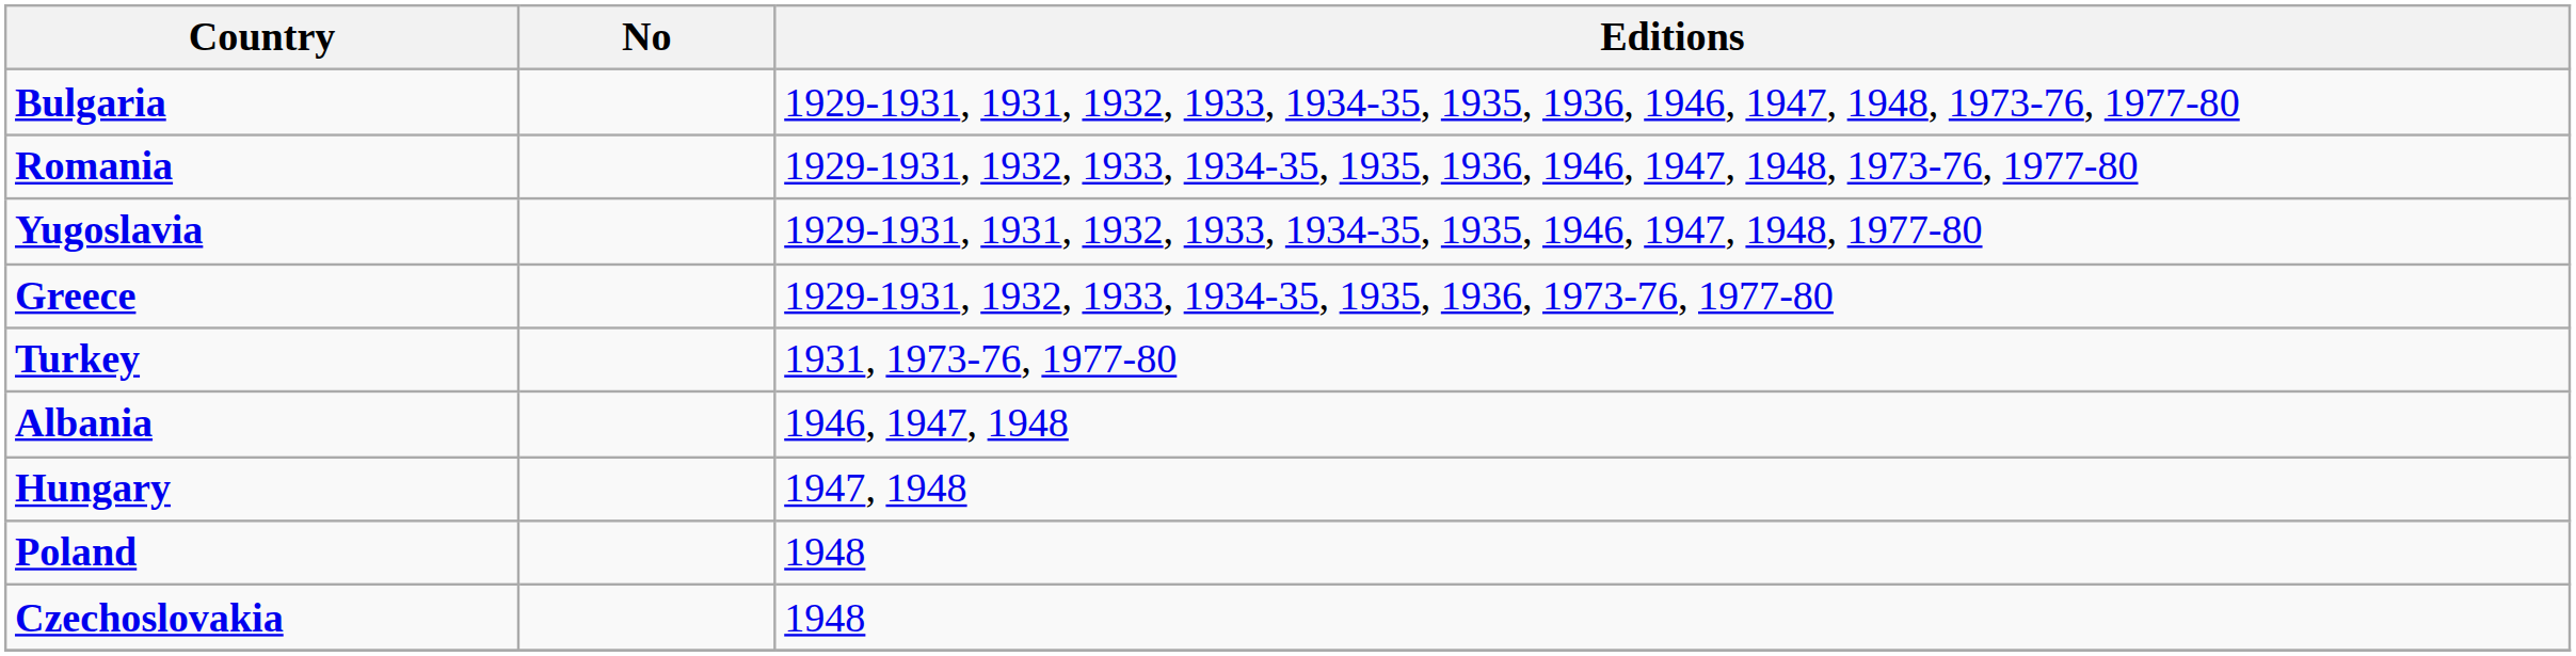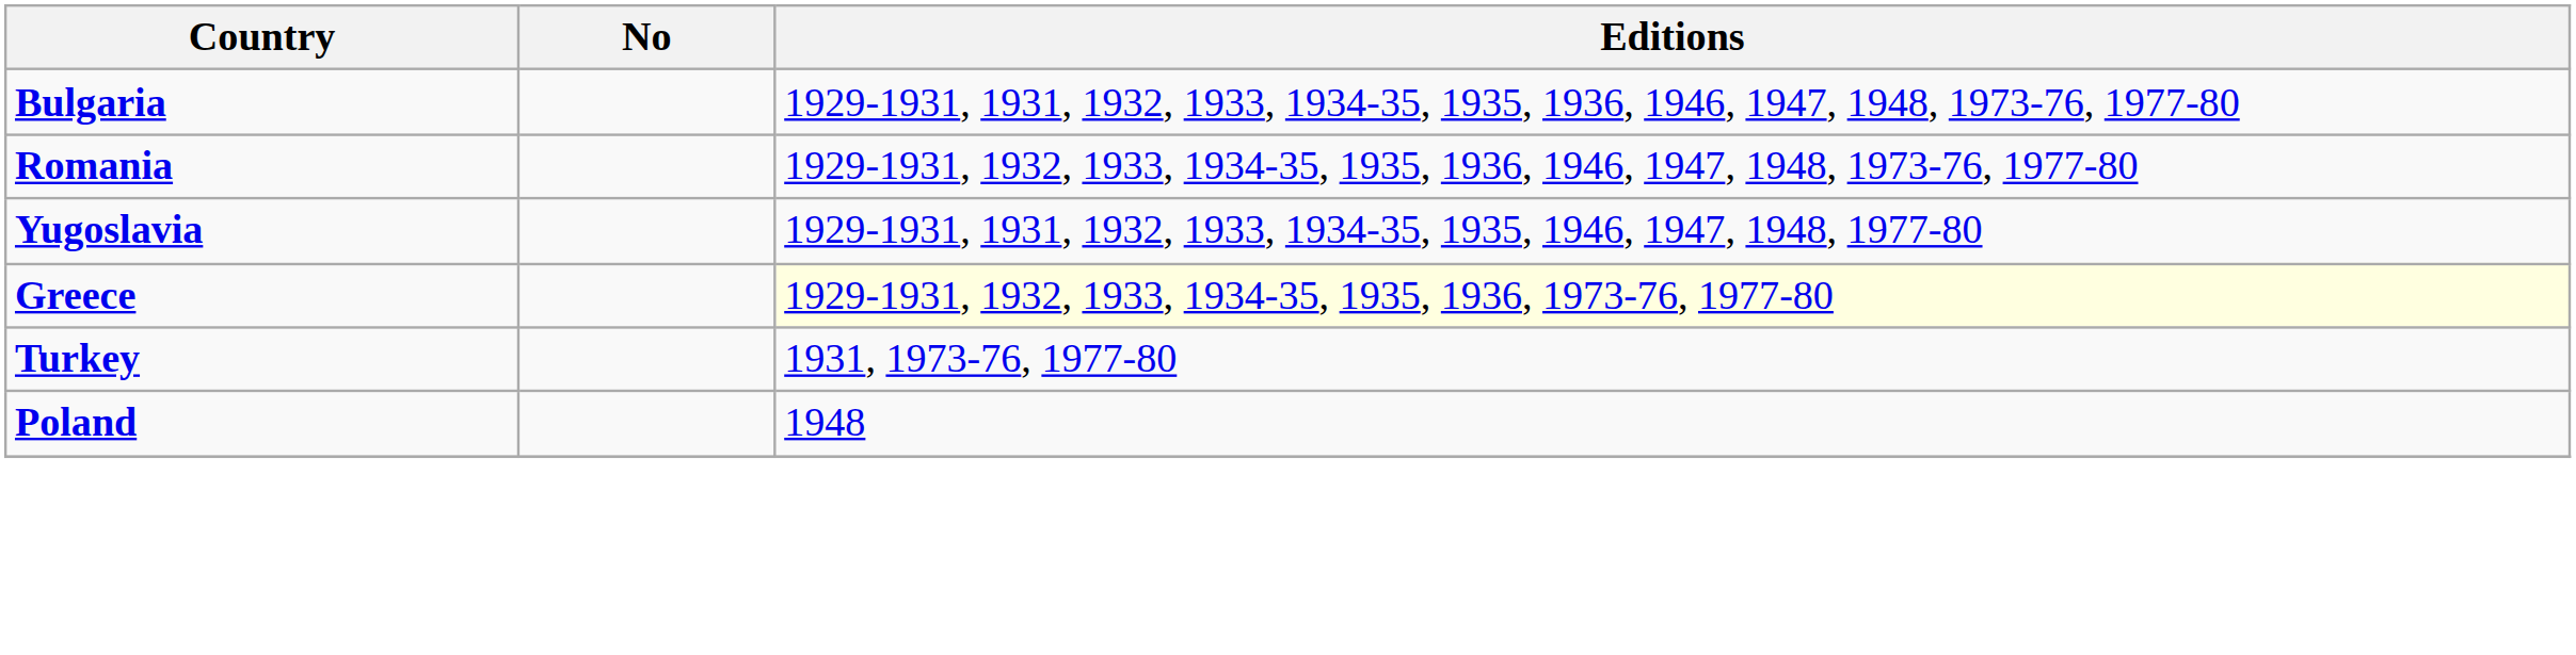 <table class="wikitable sortable" style="width:80%;">
 <tr>
 <th style="width:20%;">Country</th>
 <th style="width:10%;">No</th>
 <th style="width:150%;">Editions</th>
 </tr>
 <tr>
 <td> <strong><a href='#'>Bulgaria</a></strong></td>
 <td></td>
 <td><a href='#'>1929-1931</a>, <a href='#'>1931</a>, <a href='#'>1932</a>, <a href='#'>1933</a>, <a href='#'>1934-35</a>, <a href='#'>1935</a>, <a href='#'>1936</a>, <a href='#'>1946</a>, <a href='#'>1947</a>, <a href='#'>1948</a>, <a href='#'>1973-76</a>, <a href='#'>1977-80</a></td>
 </tr>
 <tr>
 <td> <strong><a href='#'>Romania</a></strong></td>
 <td></td>
 <td><a href='#'>1929-1931</a>, <a href='#'>1932</a>, <a href='#'>1933</a>, <a href='#'>1934-35</a>, <a href='#'>1935</a>, <a href='#'>1936</a>, <a href='#'>1946</a>, <a href='#'>1947</a>, <a href='#'>1948</a>, <a href='#'>1973-76</a>, <a href='#'>1977-80</a></td>
 </tr>
 <tr>
 <td> <strong><a href='#'>Yugoslavia</a></strong></td>
 <td></td>
 <td><a href='#'>1929-1931</a>, <a href='#'>1931</a>, <a href='#'>1932</a>, <a href='#'>1933</a>, <a href='#'>1934-35</a>, <a href='#'>1935</a>, <a href='#'>1946</a>, <a href='#'>1947</a>, <a href='#'>1948</a>, <a href='#'>1977-80</a></td>
 </tr>
 <tr>
 <td> <strong><a href='#'>Greece</a></strong></td>
 <td></td>
-<td><a href='#'>1929-1931</a>, <a href='#'>1932</a>, <a href='#'>1933</a>, <a href='#'>1934-35</a>, <a href='#'>1935</a>, <a href='#'>1936</a>, <a href='#'>1973-76</a>, <a href='#'>1977-80</a></td>
+<td style="background: lightyellow;"><a href='#'>1929-1931</a>, <a href='#'>1932</a>, <a href='#'>1933</a>, <a href='#'>1934-35</a>, <a href='#'>1935</a>, <a href='#'>1936</a>, <a href='#'>1973-76</a>, <a href='#'>1977-80</a></td>
 </tr>
 <tr>
 <td> <strong><a href='#'>Turkey</a></strong></td>
 <td></td>
 <td><a href='#'>1931</a>, <a href='#'>1973-76</a>, <a href='#'>1977-80</a></td>
 </tr>
 <tr>
-<td> <strong><a href='#'>Albania</a></strong></td>
-<td></td>
-<td><a href='#'>1946</a>, <a href='#'>1947</a>, <a href='#'>1948</a></td>
-</tr>
-<tr>
-<td> <strong><a href='#'>Hungary</a></strong></td>
-<td></td>
-<td><a href='#'>1947</a>, <a href='#'>1948</a></td>
-</tr>
-<tr>
 <td> <strong><a href='#'>Poland</a></strong></td>
-<td></td>
-<td><a href='#'>1948</a></td>
-</tr>
-<tr>
-<td> <strong><a href='#'>Czechoslovakia</a></strong></td>
 <td></td>
 <td><a href='#'>1948</a></td>
 </tr>
 <tr>
 </tr>
 </table>
